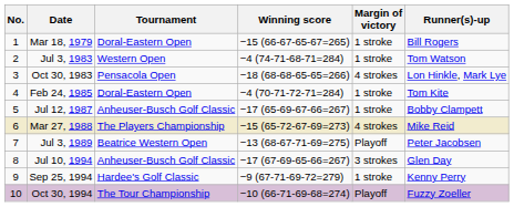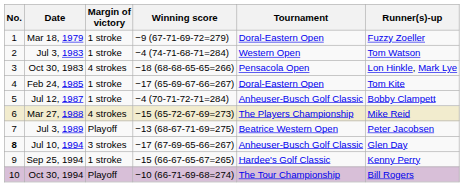 <table class="wikitable" style="font-size:95%;">
 <tr>
 <th>No.</th>
 <th>Date</th>
+<th>Margin of<br>victory</th>
+<th>Winning score</th>
 <th>Tournament</th>
-<th>Winning score</th>
-<th>Margin of<br>victory</th>
 <th>Runner(s)-up</th>
 </tr>
 <tr>
 <td align=center>1</td>
 <td align=right>Mar 18, <a href='#'>1979</a></td>
+<td>1 stroke</td>
+<td>−9 (67-71-69-72=279)</td>
 <td><a href='#'>Doral-Eastern Open</a></td>
-<td>−15 (66-67-65-67=265)</td>
-<td>1 stroke</td>
-<td> <a href='#'>Bill Rogers</a></td>
+<td> <a href='#'>Fuzzy Zoeller</a></td>
 </tr>
 <tr>
 <td align=center>2</td>
 <td align=right>Jul 3, <a href='#'>1983</a></td>
+<td>1 stroke</td>
+<td>−4 (74-71-68-71=284)</td>
 <td><a href='#'>Western Open</a></td>
-<td>−4 (74-71-68-71=284)</td>
-<td>1 stroke</td>
 <td> <a href='#'>Tom Watson</a></td>
 </tr>
 <tr>
 <td align=center>3</td>
 <td align=right>Oct 30, 1983</td>
+<td>4 strokes</td>
+<td>−18 (68-68-65-65=266)</td>
 <td><a href='#'>Pensacola Open</a></td>
-<td>−18 (68-68-65-65=266)</td>
-<td>4 strokes</td>
 <td> <a href='#'>Lon Hinkle</a>,  <a href='#'>Mark Lye</a></td>
 </tr>
 <tr>
 <td align=center>4</td>
 <td align=right>Feb 24, <a href='#'>1985</a></td>
+<td>1 stroke</td>
+<td>−17 (65-69-67-66=267)</td>
 <td><a href='#'>Doral-Eastern Open</a></td>
-<td>−4 (70-71-72-71=284)</td>
-<td>1 stroke</td>
 <td> <a href='#'>Tom Kite</a></td>
 </tr>
 <tr>
 <td align=center>5</td>
 <td align=right>Jul 12, <a href='#'>1987</a></td>
+<td>1 stroke</td>
+<td>−4 (70-71-72-71=284)</td>
 <td><a href='#'>Anheuser-Busch Golf Classic</a></td>
-<td>−17 (65-69-67-66=267)</td>
-<td>1 stroke</td>
 <td> <a href='#'>Bobby Clampett</a></td>
 </tr>
 <tr style="background:#f2ecce;">
 <td align=center>6</td>
 <td align=right>Mar 27, <a href='#'>1988</a></td>
+<td>4 strokes</td>
+<td>−15 (65-72-67-69=273)</td>
 <td><a href='#'>The Players Championship</a></td>
-<td>−15 (65-72-67-69=273)</td>
-<td>4 strokes</td>
 <td> <a href='#'>Mike Reid</a></td>
 </tr>
 <tr>
 <td align=center>7</td>
 <td align=right>Jul 3, <a href='#'>1989</a></td>
+<td>Playoff</td>
+<td>−13 (68-67-71-69=275)</td>
 <td><a href='#'>Beatrice Western Open</a></td>
-<td>−13 (68-67-71-69=275)</td>
-<td>Playoff</td>
 <td> <a href='#'>Peter Jacobsen</a></td>
 </tr>
 <tr>
-<td align=center>8</td>
+<td align=center><strong>8</strong></td>
 <td align=right>Jul 10, <a href='#'>1994</a></td>
+<td>3 strokes</td>
+<td>−17 (67-69-65-66=267)</td>
 <td><a href='#'>Anheuser-Busch Golf Classic</a></td>
-<td>−17 (67-69-65-66=267)</td>
-<td>3 strokes</td>
 <td> <a href='#'>Glen Day</a></td>
 </tr>
 <tr>
 <td align=center>9</td>
 <td align=right>Sep 25, 1994</td>
+<td>1 stroke</td>
+<td>−15 (66-67-65-67=265)</td>
 <td><a href='#'>Hardee's Golf Classic</a></td>
-<td>−9 (67-71-69-72=279)</td>
-<td>1 stroke</td>
 <td> <a href='#'>Kenny Perry</a></td>
 </tr>
 <tr style="background:thistle;">
 <td align=center>10</td>
 <td align=right>Oct 30, 1994</td>
+<td>Playoff</td>
+<td>−10 (66-71-69-68=274)</td>
 <td><a href='#'>The Tour Championship</a></td>
-<td>−10 (66-71-69-68=274)</td>
-<td>Playoff</td>
-<td> <a href='#'>Fuzzy Zoeller</a></td>
+<td> <a href='#'>Bill Rogers</a></td>
 </tr>
 </table>
